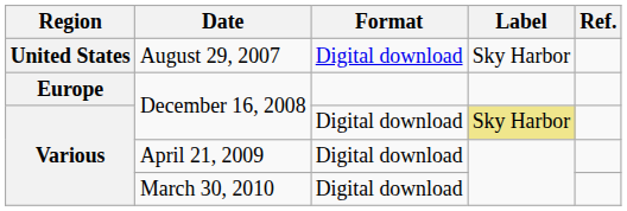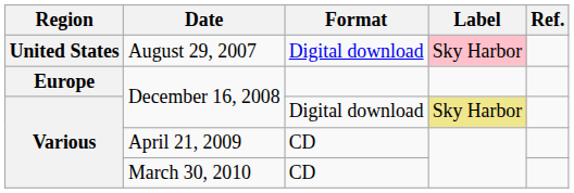 <table class="wikitable plainrowheaders">
 <tr>
 <th scope="col">Region</th>
 <th scope="col">Date</th>
 <th scope="col">Format</th>
 <th scope="col">Label</th>
 <th scope="col">Ref.</th>
 </tr>
 <tr>
 <th scope="row">United States</th>
 <td>August 29, 2007</td>
 <td><a href='#'>Digital download</a></td>
-<td>Sky Harbor</td>
+<td style="background: pink;">Sky Harbor</td>
 <td style="text-align:center;"></td>
 </tr>
 <tr>
 <th scope="row">Europe</th>
 <td rowspan="2">December 16, 2008</td>
 <td></td>
 <td></td>
 <td style="text-align:center;"></td>
 </tr>
 <tr>
 <th scope="row" rowspan="3">Various</th>
 <td>Digital download</td>
 <td style="background: khaki;">Sky Harbor</td>
 <td style="text-align:center;"></td>
 </tr>
 <tr>
 <td>April 21, 2009</td>
-<td>Digital download</td>
+<td>CD</td>
 <td rowspan="2"></td>
 <td style="text-align:center;"></td>
 </tr>
 <tr>
 <td>March 30, 2010</td>
-<td>Digital download</td>
+<td>CD</td>
 <td style="text-align:center;"></td>
 </tr>
 </table>
